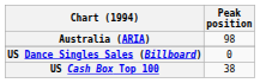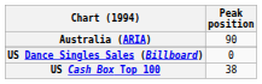 <table class="wikitable sortable plainrowheaders" style="text-align:center">
 <tr>
 <th scope="col">Chart (1994)</th>
 <th scope="col">Peak<br>position</th>
 </tr>
 <tr>
 <th scope="row">Australia (<a href='#'>ARIA</a>)</th>
-<td>98</td>
+<td>90</td>
 </tr>
 <tr>
 </tr>
 <tr>
 </tr>
 <tr>
 <th scope="row">US <a href='#'>Dance Singles Sales</a> (<em><a href='#'>Billboard</a></em>)</th>
 <td>0</td>
 </tr>
 <tr>
 <th scope="row">US <a href='#'><em>Cash Box</em> Top 100</a></th>
 <td>38</td>
 </tr>
 </table>
